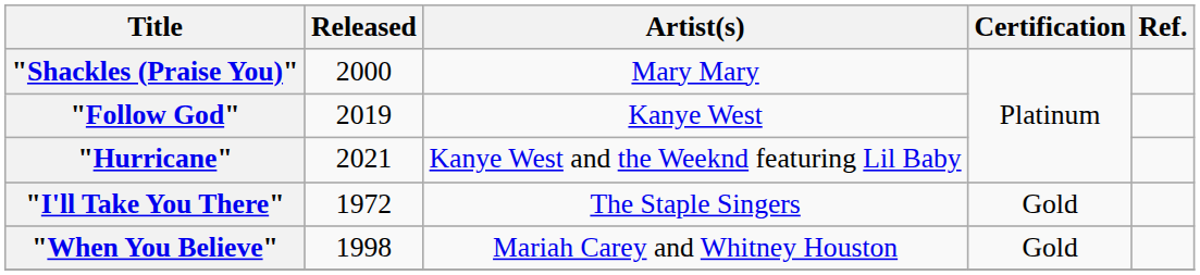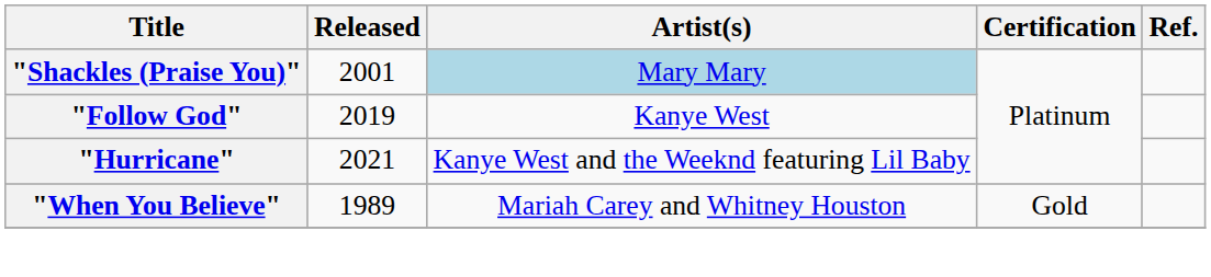 <table class="wikitable plainrowheaders" style="text-align:center;">
 <tr>
 <th>Title</th>
 <th>Released</th>
 <th>Artist(s)</th>
 <th>Certification</th>
 <th>Ref.</th>
 </tr>
 <tr>
 <th scope="row">"<a href='#'>Shackles (Praise You)</a>"</th>
-<td>2000</td>
-<td><a href='#'>Mary Mary</a></td>
+<td>2001</td>
+<td style="background: lightblue;"><a href='#'>Mary Mary</a></td>
 <td rowspan="3">Platinum</td>
 <td></td>
 </tr>
 <tr>
 <th scope="row">"<a href='#'>Follow God</a>"</th>
 <td>2019</td>
 <td><a href='#'>Kanye West</a></td>
 <td></td>
 </tr>
 <tr>
 <th scope="row">"<a href='#'>Hurricane</a>"</th>
 <td>2021</td>
 <td><a href='#'>Kanye West</a> and <a href='#'>the Weeknd</a> featuring <a href='#'>Lil Baby</a></td>
 <td></td>
 </tr>
 <tr>
-<th scope="row">"<a href='#'>I'll Take You There</a>"</th>
-<td>1972</td>
-<td><a href='#'>The Staple Singers</a></td>
-<td>Gold</td>
-<td></td>
-</tr>
-<tr>
 <th scope="row">"<a href='#'>When You Believe</a>"</th>
-<td>1998</td>
+<td>1989</td>
 <td><a href='#'>Mariah Carey</a> and <a href='#'>Whitney Houston</a></td>
 <td>Gold</td>
 <td></td>
 </tr>
 <tr>
 </tr>
 </table>
